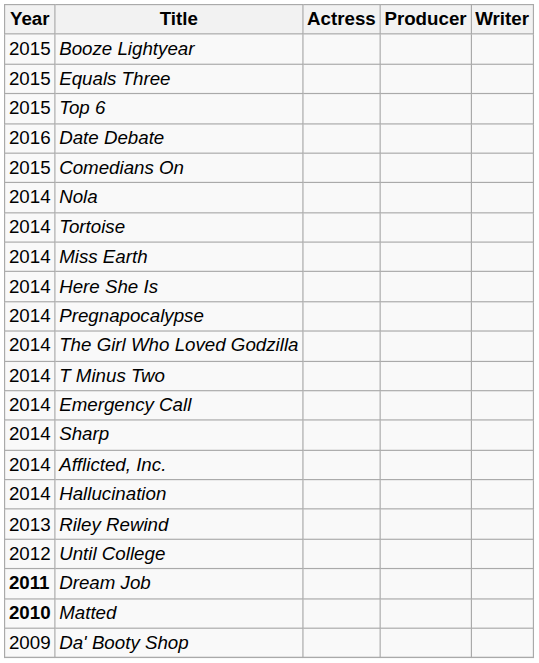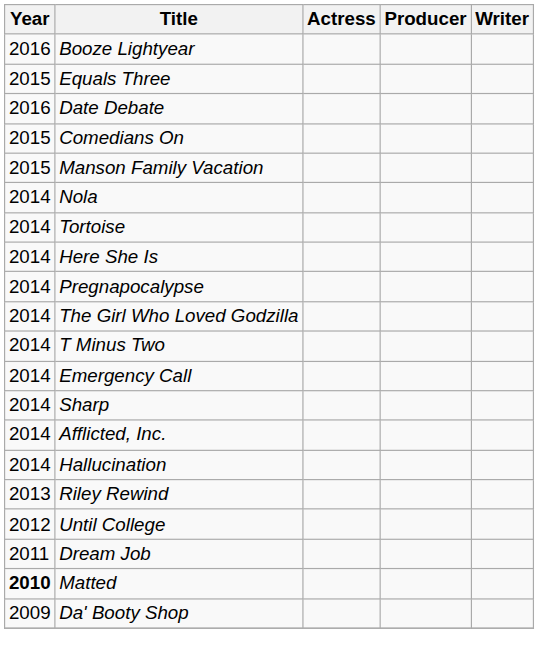 <table class="wikitable">
 <tr>
 <th>Year</th>
 <th>Title</th>
 <th>Actress</th>
 <th>Producer</th>
 <th>Writer</th>
 </tr>
 <tr>
-<td>2015</td>
+<td>2016</td>
 <td><em>Booze Lightyear</em></td>
 <td></td>
 <td></td>
 <td></td>
 </tr>
 <tr>
 <td>2015</td>
 <td><em>Equals Three</em></td>
-<td></td>
-<td></td>
-<td></td>
-</tr>
-<tr>
-<td>2015</td>
-<td><em>Top 6</em></td>
 <td></td>
 <td></td>
 <td></td>
 </tr>
 <tr>
 <td>2016</td>
 <td><em>Date Debate</em></td>
 <td></td>
 <td></td>
 <td></td>
 </tr>
 <tr>
 <td>2015</td>
 <td><em>Comedians On</em></td>
 <td></td>
 <td></td>
 <td></td>
 </tr>
 <tr>
+<td>2015</td>
+<td><em>Manson Family Vacation</em></td>
+<td></td>
+<td></td>
+<td></td>
+</tr>
+<tr>
 <td>2014</td>
 <td><em>Nola</em></td>
 <td></td>
 <td></td>
 <td></td>
 </tr>
 <tr>
 <td>2014</td>
 <td><em>Tortoise</em></td>
-<td></td>
-<td></td>
-<td></td>
-</tr>
-<tr>
-<td>2014</td>
-<td><em>Miss Earth</em></td>
 <td></td>
 <td></td>
 <td></td>
 </tr>
 <tr>
 <td>2014</td>
 <td><em>Here She Is</em></td>
 <td></td>
 <td></td>
 <td></td>
 </tr>
 <tr>
 <td>2014</td>
 <td><em>Pregnapocalypse</em></td>
 <td></td>
 <td></td>
 <td></td>
 </tr>
 <tr>
 <td>2014</td>
 <td><em>The Girl Who Loved Godzilla</em></td>
 <td></td>
 <td></td>
 <td></td>
 </tr>
 <tr>
 <td>2014</td>
 <td><em>T Minus Two</em></td>
 <td></td>
 <td></td>
 <td></td>
 </tr>
 <tr>
 <td>2014</td>
 <td><em>Emergency Call</em></td>
 <td></td>
 <td></td>
 <td></td>
 </tr>
 <tr>
 <td>2014</td>
 <td><em>Sharp</em></td>
 <td></td>
 <td></td>
 <td></td>
 </tr>
 <tr>
 <td>2014</td>
 <td><em>Afflicted, Inc.</em></td>
 <td></td>
 <td></td>
 <td></td>
 </tr>
 <tr>
 <td>2014</td>
 <td><em>Hallucination</em></td>
 <td></td>
 <td></td>
 <td></td>
 </tr>
 <tr>
 <td>2013</td>
 <td><em>Riley Rewind</em></td>
 <td></td>
 <td></td>
 <td></td>
 </tr>
 <tr>
 <td>2012</td>
 <td><em>Until College</em></td>
 <td></td>
 <td></td>
 <td></td>
 </tr>
 <tr>
-<td><strong>2011</strong></td>
+<td>2011</td>
 <td><em>Dream Job</em></td>
 <td></td>
 <td></td>
 <td></td>
 </tr>
 <tr>
 <td><strong>2010</strong></td>
 <td><em>Matted</em></td>
 <td></td>
 <td></td>
 <td></td>
 </tr>
 <tr>
 <td>2009</td>
 <td><em>Da' Booty Shop</em></td>
 <td></td>
 <td></td>
 <td></td>
 </tr>
 <tr>
 </tr>
 </table>
